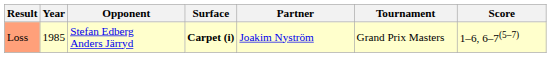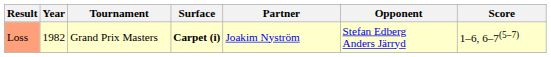 <table class="sortable wikitable">
 <tr>
 <th>Result</th>
 <th>Year</th>
-<th style="width:160px">Opponent</th>
+<th style="width:140px">Tournament</th>
 <th>Surface</th>
 <th style="width:160px">Partner</th>
-<th style="width:140px">Tournament</th>
+<th style="width:160px">Opponent</th>
 <th style="width:120px" class="unsortable">Score</th>
 </tr>
 <tr style="background:#ffc;">
 <td style="background:#ffa07a;">Loss</td>
-<td>1985</td>
-<td> <a href='#'>Stefan Edberg</a> <br>  <a href='#'>Anders Järryd</a></td>
+<td>1982</td>
+<td>Grand Prix Masters</td>
 <td><strong>Carpet (i)</strong></td>
 <td> <a href='#'>Joakim Nyström</a></td>
-<td>Grand Prix Masters</td>
+<td> <a href='#'>Stefan Edberg</a> <br>  <a href='#'>Anders Järryd</a></td>
 <td>1–6, 6–7<sup>(5–7)</sup></td>
 </tr>
 </table>
